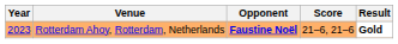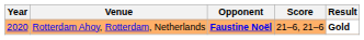 <table class="sortable wikitable" style="font-size: 90%;">
 <tr>
 <th>Year</th>
 <th>Venue</th>
 <th>Opponent</th>
 <th>Score</th>
 <th>Result</th>
 </tr>
 <tr style="background:#FFB069">
-<td align="center"><a href='#'>2023</a></td>
+<td align="center"><a href='#'>2020</a></td>
 <td align="left"><a href='#'>Rotterdam Ahoy</a>, <a href='#'>Rotterdam</a>, Netherlands</td>
 <td align="left"><strong> <a href='#'>Faustine Noël</a></strong></td>
 <td align="left">21–6, 21–6</td>
 <td style="text-align:left; background:white"> <strong>Gold</strong></td>
 </tr>
 </table>
